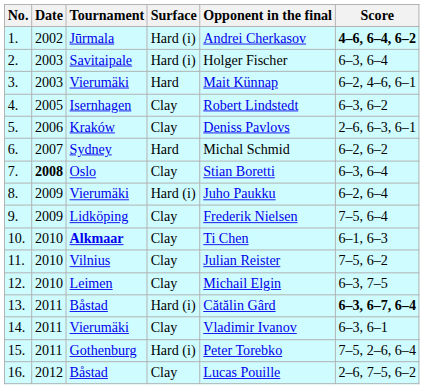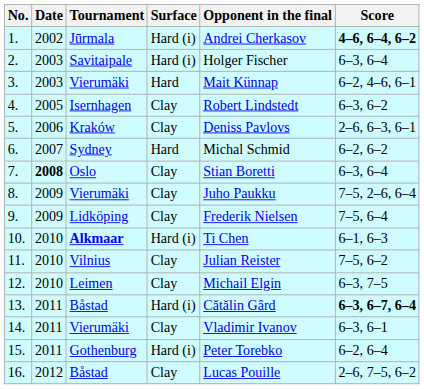 <table class="wikitable">
 <tr>
 <th>No.</th>
 <th>Date</th>
 <th>Tournament</th>
 <th>Surface</th>
 <th>Opponent in the final</th>
 <th>Score</th>
 </tr>
 <tr bgcolor="CFFCFF">
 <td>1.</td>
 <td>2002</td>
 <td> <a href='#'>Jūrmala</a></td>
 <td>Hard (i)</td>
 <td> <a href='#'>Andrei Cherkasov</a></td>
 <td><strong>4–6, 6–4, 6–2</strong></td>
 </tr>
 <tr bgcolor="CFFCFF">
 <td>2.</td>
 <td>2003</td>
 <td> <a href='#'>Savitaipale</a></td>
 <td>Hard (i)</td>
 <td> Holger Fischer</td>
 <td>6–3, 6–4</td>
 </tr>
 <tr bgcolor="CFFCFF">
 <td>3.</td>
 <td>2003</td>
 <td> <a href='#'>Vierumäki</a></td>
 <td>Hard</td>
 <td> <a href='#'>Mait Künnap</a></td>
 <td>6–2, 4–6, 6–1</td>
 </tr>
 <tr bgcolor="CFFCFF">
 <td>4.</td>
 <td>2005</td>
 <td> <a href='#'>Isernhagen</a></td>
 <td>Clay</td>
 <td> <a href='#'>Robert Lindstedt</a></td>
 <td>6–3, 6–2</td>
 </tr>
 <tr bgcolor="CFFCFF">
 <td>5.</td>
 <td>2006</td>
 <td> <a href='#'>Kraków</a></td>
 <td>Clay</td>
 <td> <a href='#'>Deniss Pavlovs</a></td>
 <td>2–6, 6–3, 6–1</td>
 </tr>
 <tr bgcolor="CFFCFF">
 <td>6.</td>
 <td>2007</td>
 <td> <a href='#'>Sydney</a></td>
 <td>Hard</td>
 <td> Michal Schmid</td>
 <td>6–2, 6–2</td>
 </tr>
 <tr bgcolor="CFFCFF">
 <td>7.</td>
 <td><strong>2008</strong></td>
 <td> <a href='#'>Oslo</a></td>
 <td>Clay</td>
 <td> <a href='#'>Stian Boretti</a></td>
 <td>6–3, 6–4</td>
 </tr>
 <tr bgcolor="CFFCFF">
 <td>8.</td>
 <td>2009</td>
 <td> <a href='#'>Vierumäki</a></td>
-<td>Hard (i)</td>
+<td>Clay</td>
 <td> <a href='#'>Juho Paukku</a></td>
-<td>6–2, 6–4</td>
+<td>7–5, 2–6, 6–4</td>
 </tr>
 <tr bgcolor="CFFCFF">
 <td>9.</td>
 <td>2009</td>
 <td> <a href='#'>Lidköping</a></td>
 <td>Clay</td>
 <td> <a href='#'>Frederik Nielsen</a></td>
 <td>7–5, 6–4</td>
 </tr>
 <tr bgcolor="CFFCFF">
 <td>10.</td>
 <td>2010</td>
 <td><strong> <a href='#'>Alkmaar</a></strong></td>
-<td>Clay</td>
+<td>Hard (i)</td>
 <td> <a href='#'>Ti Chen</a></td>
 <td>6–1, 6–3</td>
 </tr>
 <tr bgcolor="CFFCFF">
 <td>11.</td>
 <td>2010</td>
 <td> <a href='#'>Vilnius</a></td>
 <td>Clay</td>
 <td> <a href='#'>Julian Reister</a></td>
 <td>7–5, 6–2</td>
 </tr>
 <tr bgcolor="CFFCFF">
 <td>12.</td>
 <td>2010</td>
 <td> <a href='#'>Leimen</a></td>
 <td>Clay</td>
 <td> <a href='#'>Michail Elgin</a></td>
 <td>6–3, 7–5</td>
 </tr>
 <tr bgcolor="CFFCFF">
 <td>13.</td>
 <td>2011</td>
 <td> <a href='#'>Båstad</a></td>
 <td>Hard (i)</td>
 <td> <a href='#'>Cătălin Gârd</a></td>
 <td><strong>6–3, 6–7, 6–4</strong></td>
 </tr>
 <tr bgcolor="CFFCFF">
 <td>14.</td>
 <td>2011</td>
 <td> <a href='#'>Vierumäki</a></td>
 <td>Clay</td>
 <td> <a href='#'>Vladimir Ivanov</a></td>
 <td>6–3, 6–1</td>
 </tr>
 <tr bgcolor="CFFCFF">
 <td>15.</td>
 <td>2011</td>
 <td> <a href='#'>Gothenburg</a></td>
 <td>Hard (i)</td>
 <td> <a href='#'>Peter Torebko</a></td>
-<td>7–5, 2–6, 6–4</td>
+<td>6–2, 6–4</td>
 </tr>
 <tr bgcolor="CFFCFF">
 <td>16.</td>
 <td>2012</td>
 <td> <a href='#'>Båstad</a></td>
 <td>Clay</td>
 <td> <a href='#'>Lucas Pouille</a></td>
 <td>2–6, 7–5, 6–2</td>
 </tr>
 </table>
